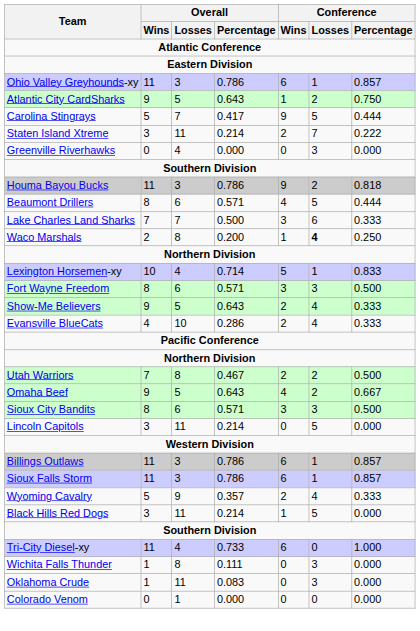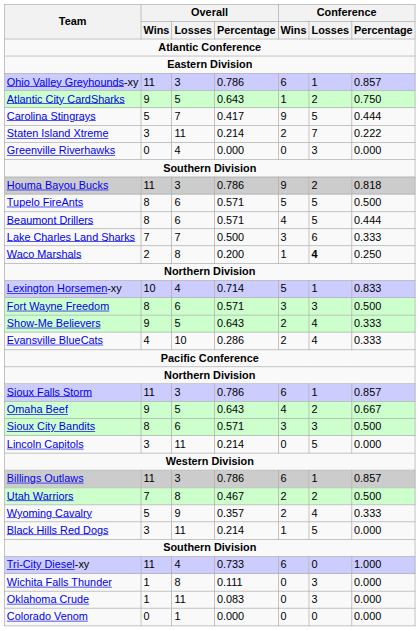 <table class="wikitable">
 <tr>
 <th rowspan="2" style="text-align:center;">Team</th>
 <th colspan="3" style="text-align:center;">Overall</th>
 <th colspan="3" style="text-align:center;">Conference</th>
 </tr>
 <tr>
 <th>Wins</th>
 <th>Losses</th>
 <th>Percentage</th>
 <th>Wins</th>
 <th>Losses</th>
 <th>Percentage</th>
 </tr>
 <tr>
 <td colspan="7" style="text-align:center;"><strong>Atlantic Conference</strong></td>
 </tr>
 <tr>
 <td colspan="7" style="text-align:center;"><strong>Eastern Division</strong></td>
 </tr>
 <tr style="background:#ccf;">
 <td><a href='#'>Ohio Valley Greyhounds</a>-xy</td>
 <td>11</td>
 <td>3</td>
 <td>0.786</td>
 <td>6</td>
 <td>1</td>
 <td>0.857</td>
 </tr>
 <tr style="background:#cfc;">
 <td><a href='#'>Atlantic City CardSharks</a></td>
 <td>9</td>
 <td>5</td>
 <td>0.643</td>
 <td>1</td>
 <td>2</td>
 <td>0.750</td>
 </tr>
 <tr>
 <td><a href='#'>Carolina Stingrays</a></td>
 <td>5</td>
 <td>7</td>
 <td>0.417</td>
 <td>9</td>
 <td>5</td>
 <td>0.444</td>
 </tr>
 <tr>
 <td><a href='#'>Staten Island Xtreme</a></td>
 <td>3</td>
 <td>11</td>
 <td>0.214</td>
 <td>2</td>
 <td>7</td>
 <td>0.222</td>
 </tr>
 <tr>
 <td><a href='#'>Greenville Riverhawks</a></td>
 <td>0</td>
 <td>4</td>
 <td>0.000</td>
 <td>0</td>
 <td>3</td>
 <td>0.000</td>
 </tr>
 <tr>
 <td colspan="7" style="text-align:center;"><strong>Southern Division</strong></td>
 </tr>
 <tr style="background:#ccc;">
 <td><a href='#'>Houma Bayou Bucks</a></td>
 <td>11</td>
 <td>3</td>
 <td>0.786</td>
 <td>9</td>
 <td>2</td>
 <td>0.818</td>
 </tr>
 <tr>
+<td><a href='#'>Tupelo FireAnts</a></td>
+<td>8</td>
+<td>6</td>
+<td>0.571</td>
+<td>5</td>
+<td>5</td>
+<td>0.500</td>
+</tr>
+<tr>
 <td><a href='#'>Beaumont Drillers</a></td>
 <td>8</td>
 <td>6</td>
 <td>0.571</td>
 <td>4</td>
 <td>5</td>
 <td>0.444</td>
 </tr>
 <tr>
 <td><a href='#'>Lake Charles Land Sharks</a></td>
 <td>7</td>
 <td>7</td>
 <td>0.500</td>
 <td>3</td>
 <td>6</td>
 <td>0.333</td>
 </tr>
 <tr>
 <td><a href='#'>Waco Marshals</a></td>
 <td>2</td>
 <td>8</td>
 <td>0.200</td>
 <td>1</td>
 <td><strong>4</strong></td>
 <td>0.250</td>
 </tr>
 <tr>
 <td colspan="7" style="text-align:center;"><strong>Northern Division</strong></td>
 </tr>
 <tr style="background:#ccf;">
 <td><a href='#'>Lexington Horsemen</a>-xy</td>
 <td>10</td>
 <td>4</td>
 <td>0.714</td>
 <td>5</td>
 <td>1</td>
 <td>0.833</td>
 </tr>
 <tr style="background:#cfc;">
 <td><a href='#'>Fort Wayne Freedom</a></td>
 <td>8</td>
 <td>6</td>
 <td>0.571</td>
 <td>3</td>
 <td>3</td>
 <td>0.500</td>
 </tr>
 <tr style="background:#cfc;">
 <td><a href='#'>Show-Me Believers</a></td>
 <td>9</td>
 <td>5</td>
 <td>0.643</td>
 <td>2</td>
 <td>4</td>
 <td>0.333</td>
 </tr>
 <tr>
 <td><a href='#'>Evansville BlueCats</a></td>
 <td>4</td>
 <td>10</td>
 <td>0.286</td>
 <td>2</td>
 <td>4</td>
 <td>0.333</td>
 </tr>
 <tr>
 <td colspan="7" style="text-align:center;"><strong>Pacific Conference</strong></td>
 </tr>
 <tr>
 <td colspan="7" style="text-align:center;"><strong>Northern Division</strong></td>
 </tr>
-<tr style="background:#cfc;">
-<td><a href='#'>Utah Warriors</a></td>
-<td>7</td>
-<td>8</td>
-<td>0.467</td>
-<td>2</td>
-<td>2</td>
-<td>0.500</td>
+<tr style="background:#ccf;">
+<td><a href='#'>Sioux Falls Storm</a></td>
+<td>11</td>
+<td>3</td>
+<td>0.786</td>
+<td>6</td>
+<td>1</td>
+<td>0.857</td>
 </tr>
 <tr style="background:#cfc;">
 <td><a href='#'>Omaha Beef</a></td>
 <td>9</td>
 <td>5</td>
 <td>0.643</td>
 <td>4</td>
 <td>2</td>
 <td>0.667</td>
 </tr>
 <tr style="background:#cfc;">
 <td><a href='#'>Sioux City Bandits</a></td>
 <td>8</td>
 <td>6</td>
 <td>0.571</td>
 <td>3</td>
 <td>3</td>
 <td>0.500</td>
 </tr>
 <tr>
 <td><a href='#'>Lincoln Capitols</a></td>
 <td>3</td>
 <td>11</td>
 <td>0.214</td>
 <td>0</td>
 <td>5</td>
 <td>0.000</td>
 </tr>
 <tr>
 <td colspan="7" style="text-align:center;"><strong>Western Division</strong></td>
 </tr>
 <tr style="background:#ccc;">
 <td><a href='#'>Billings Outlaws</a></td>
 <td>11</td>
 <td>3</td>
 <td>0.786</td>
 <td>6</td>
 <td>1</td>
 <td>0.857</td>
 </tr>
-<tr style="background:#ccf;">
-<td><a href='#'>Sioux Falls Storm</a></td>
-<td>11</td>
-<td>3</td>
-<td>0.786</td>
-<td>6</td>
-<td>1</td>
-<td>0.857</td>
+<tr style="background:#cfc;">
+<td><a href='#'>Utah Warriors</a></td>
+<td>7</td>
+<td>8</td>
+<td>0.467</td>
+<td>2</td>
+<td>2</td>
+<td>0.500</td>
 </tr>
 <tr>
 <td><a href='#'>Wyoming Cavalry</a></td>
 <td>5</td>
 <td>9</td>
 <td>0.357</td>
 <td>2</td>
 <td>4</td>
 <td>0.333</td>
 </tr>
 <tr>
 <td><a href='#'>Black Hills Red Dogs</a></td>
 <td>3</td>
 <td>11</td>
 <td>0.214</td>
 <td>1</td>
 <td>5</td>
 <td>0.000</td>
 </tr>
 <tr>
 <td colspan="7" style="text-align:center;"><strong>Southern Division</strong></td>
 </tr>
 <tr style="background:#ccf;">
 <td><a href='#'>Tri-City Diesel</a>-xy</td>
 <td>11</td>
 <td>4</td>
 <td>0.733</td>
 <td>6</td>
 <td>0</td>
 <td>1.000</td>
 </tr>
 <tr>
 <td><a href='#'>Wichita Falls Thunder</a></td>
 <td>1</td>
 <td>8</td>
 <td>0.111</td>
 <td>0</td>
 <td>3</td>
 <td>0.000</td>
 </tr>
 <tr>
 <td><a href='#'>Oklahoma Crude</a></td>
 <td>1</td>
 <td>11</td>
 <td>0.083</td>
 <td>0</td>
 <td>3</td>
 <td>0.000</td>
 </tr>
 <tr>
 <td><a href='#'>Colorado Venom</a></td>
 <td>0</td>
 <td>1</td>
 <td>0.000</td>
 <td>0</td>
 <td>0</td>
 <td>0.000</td>
 </tr>
 </table>
